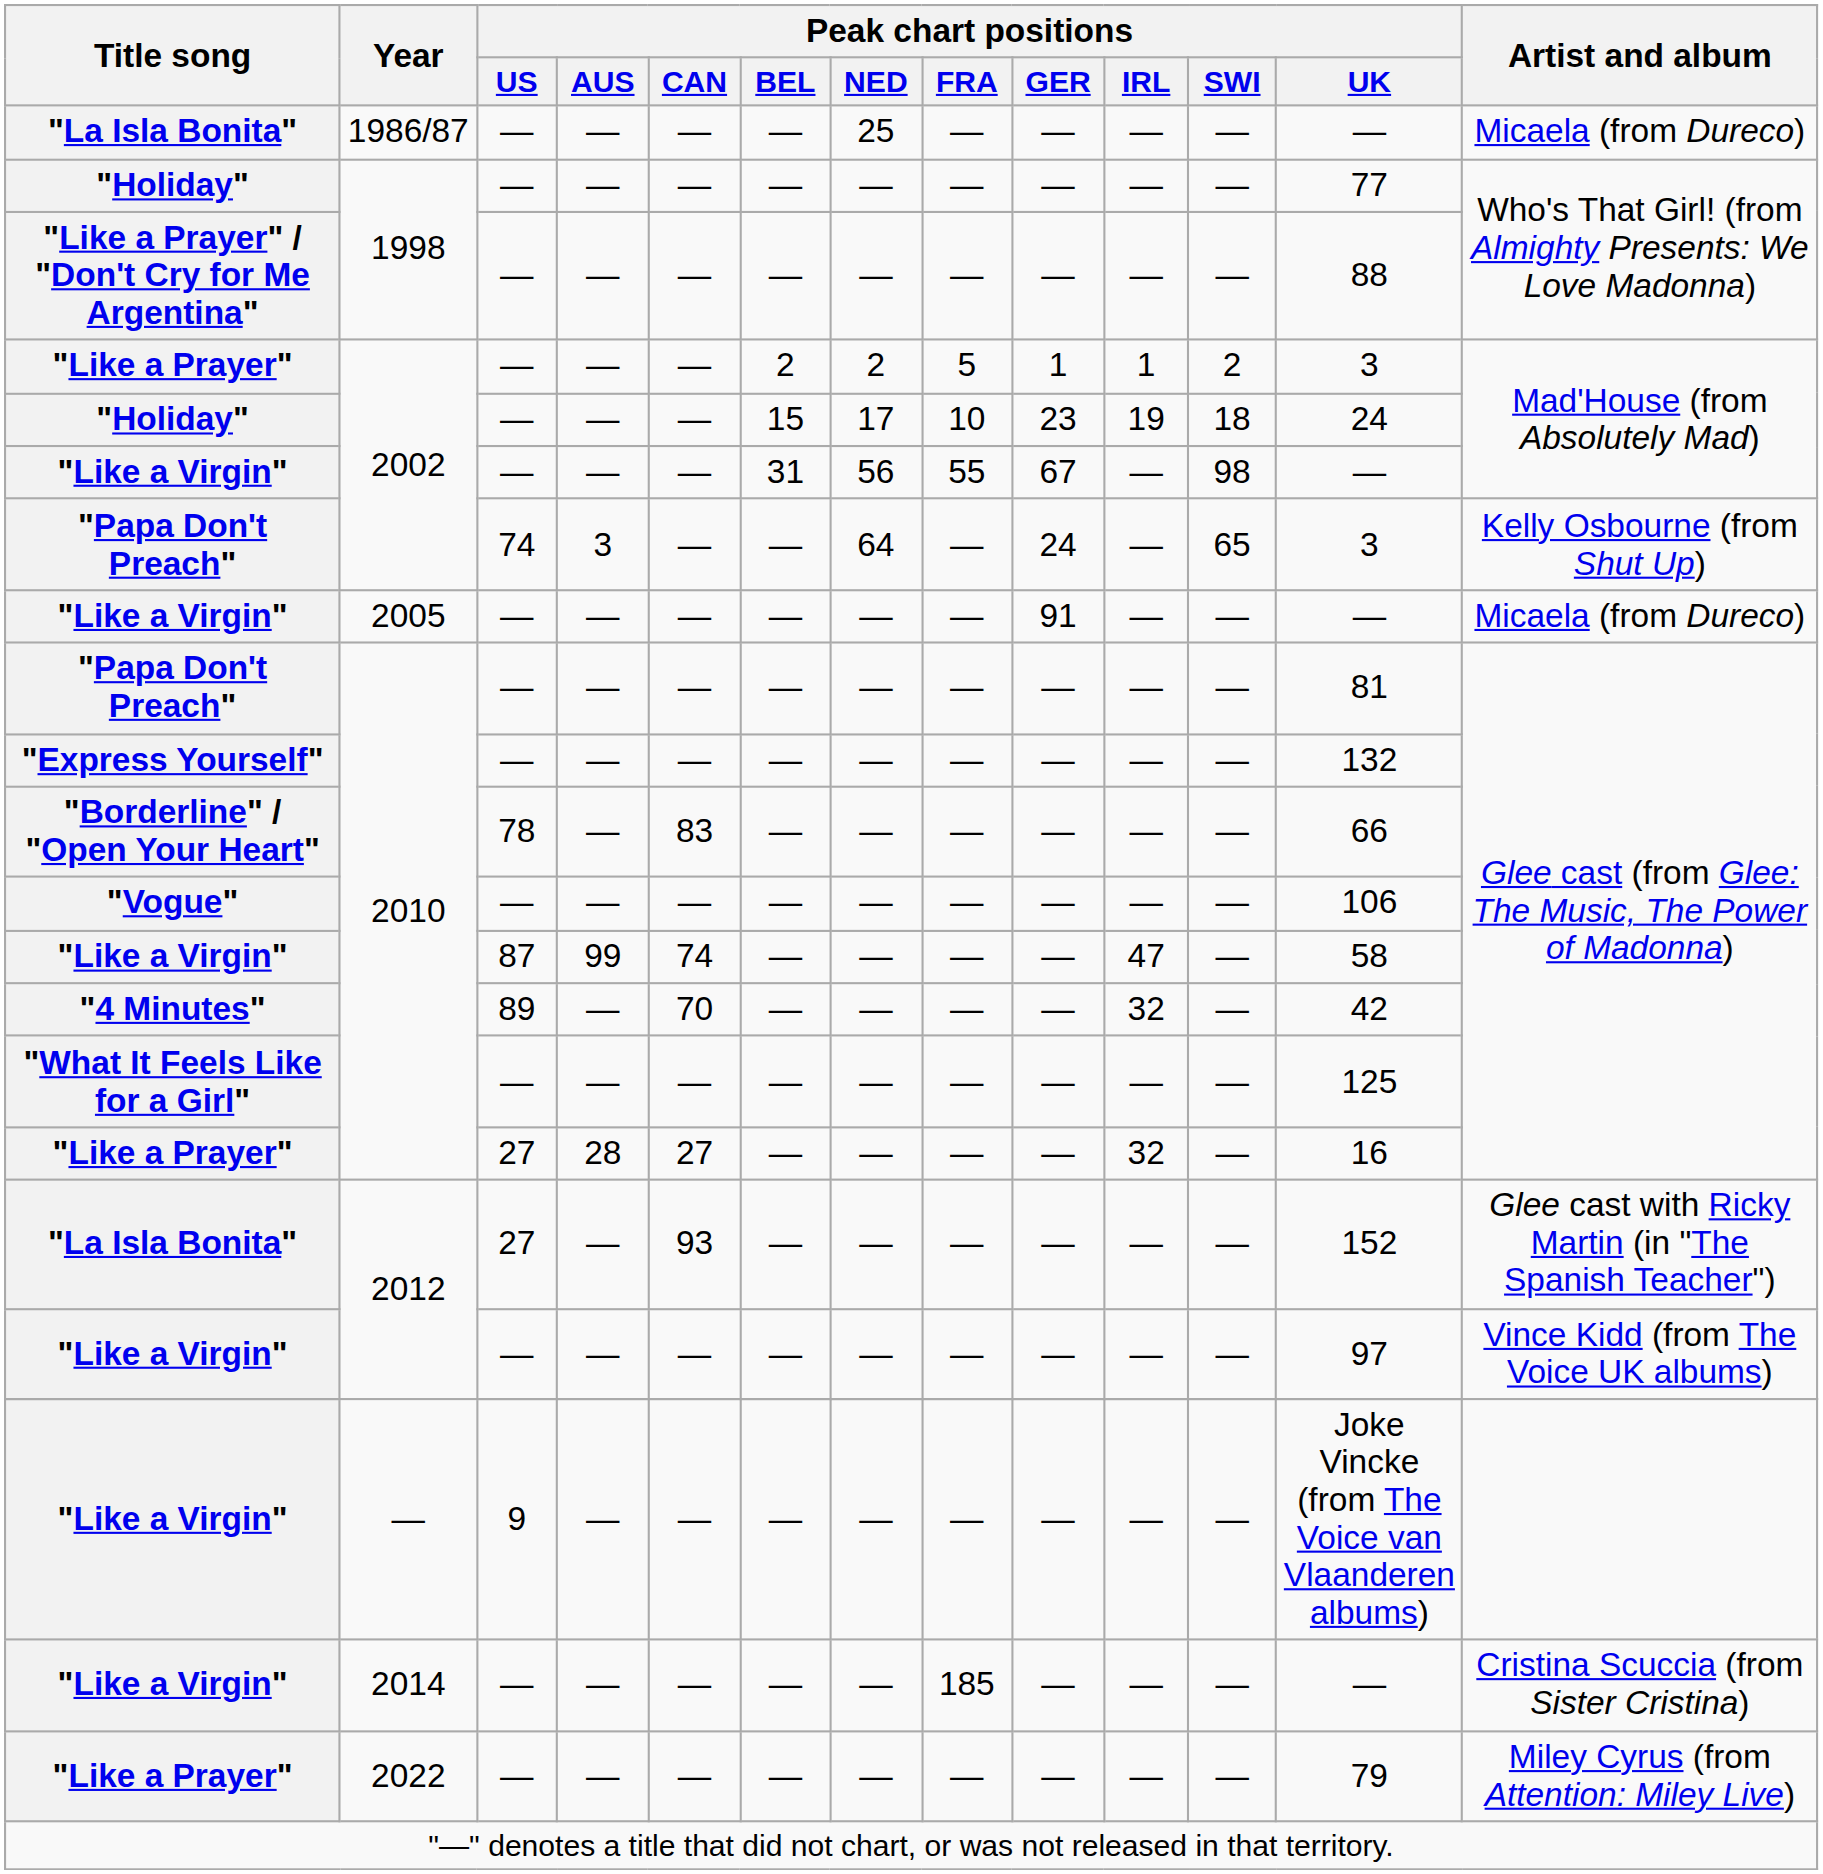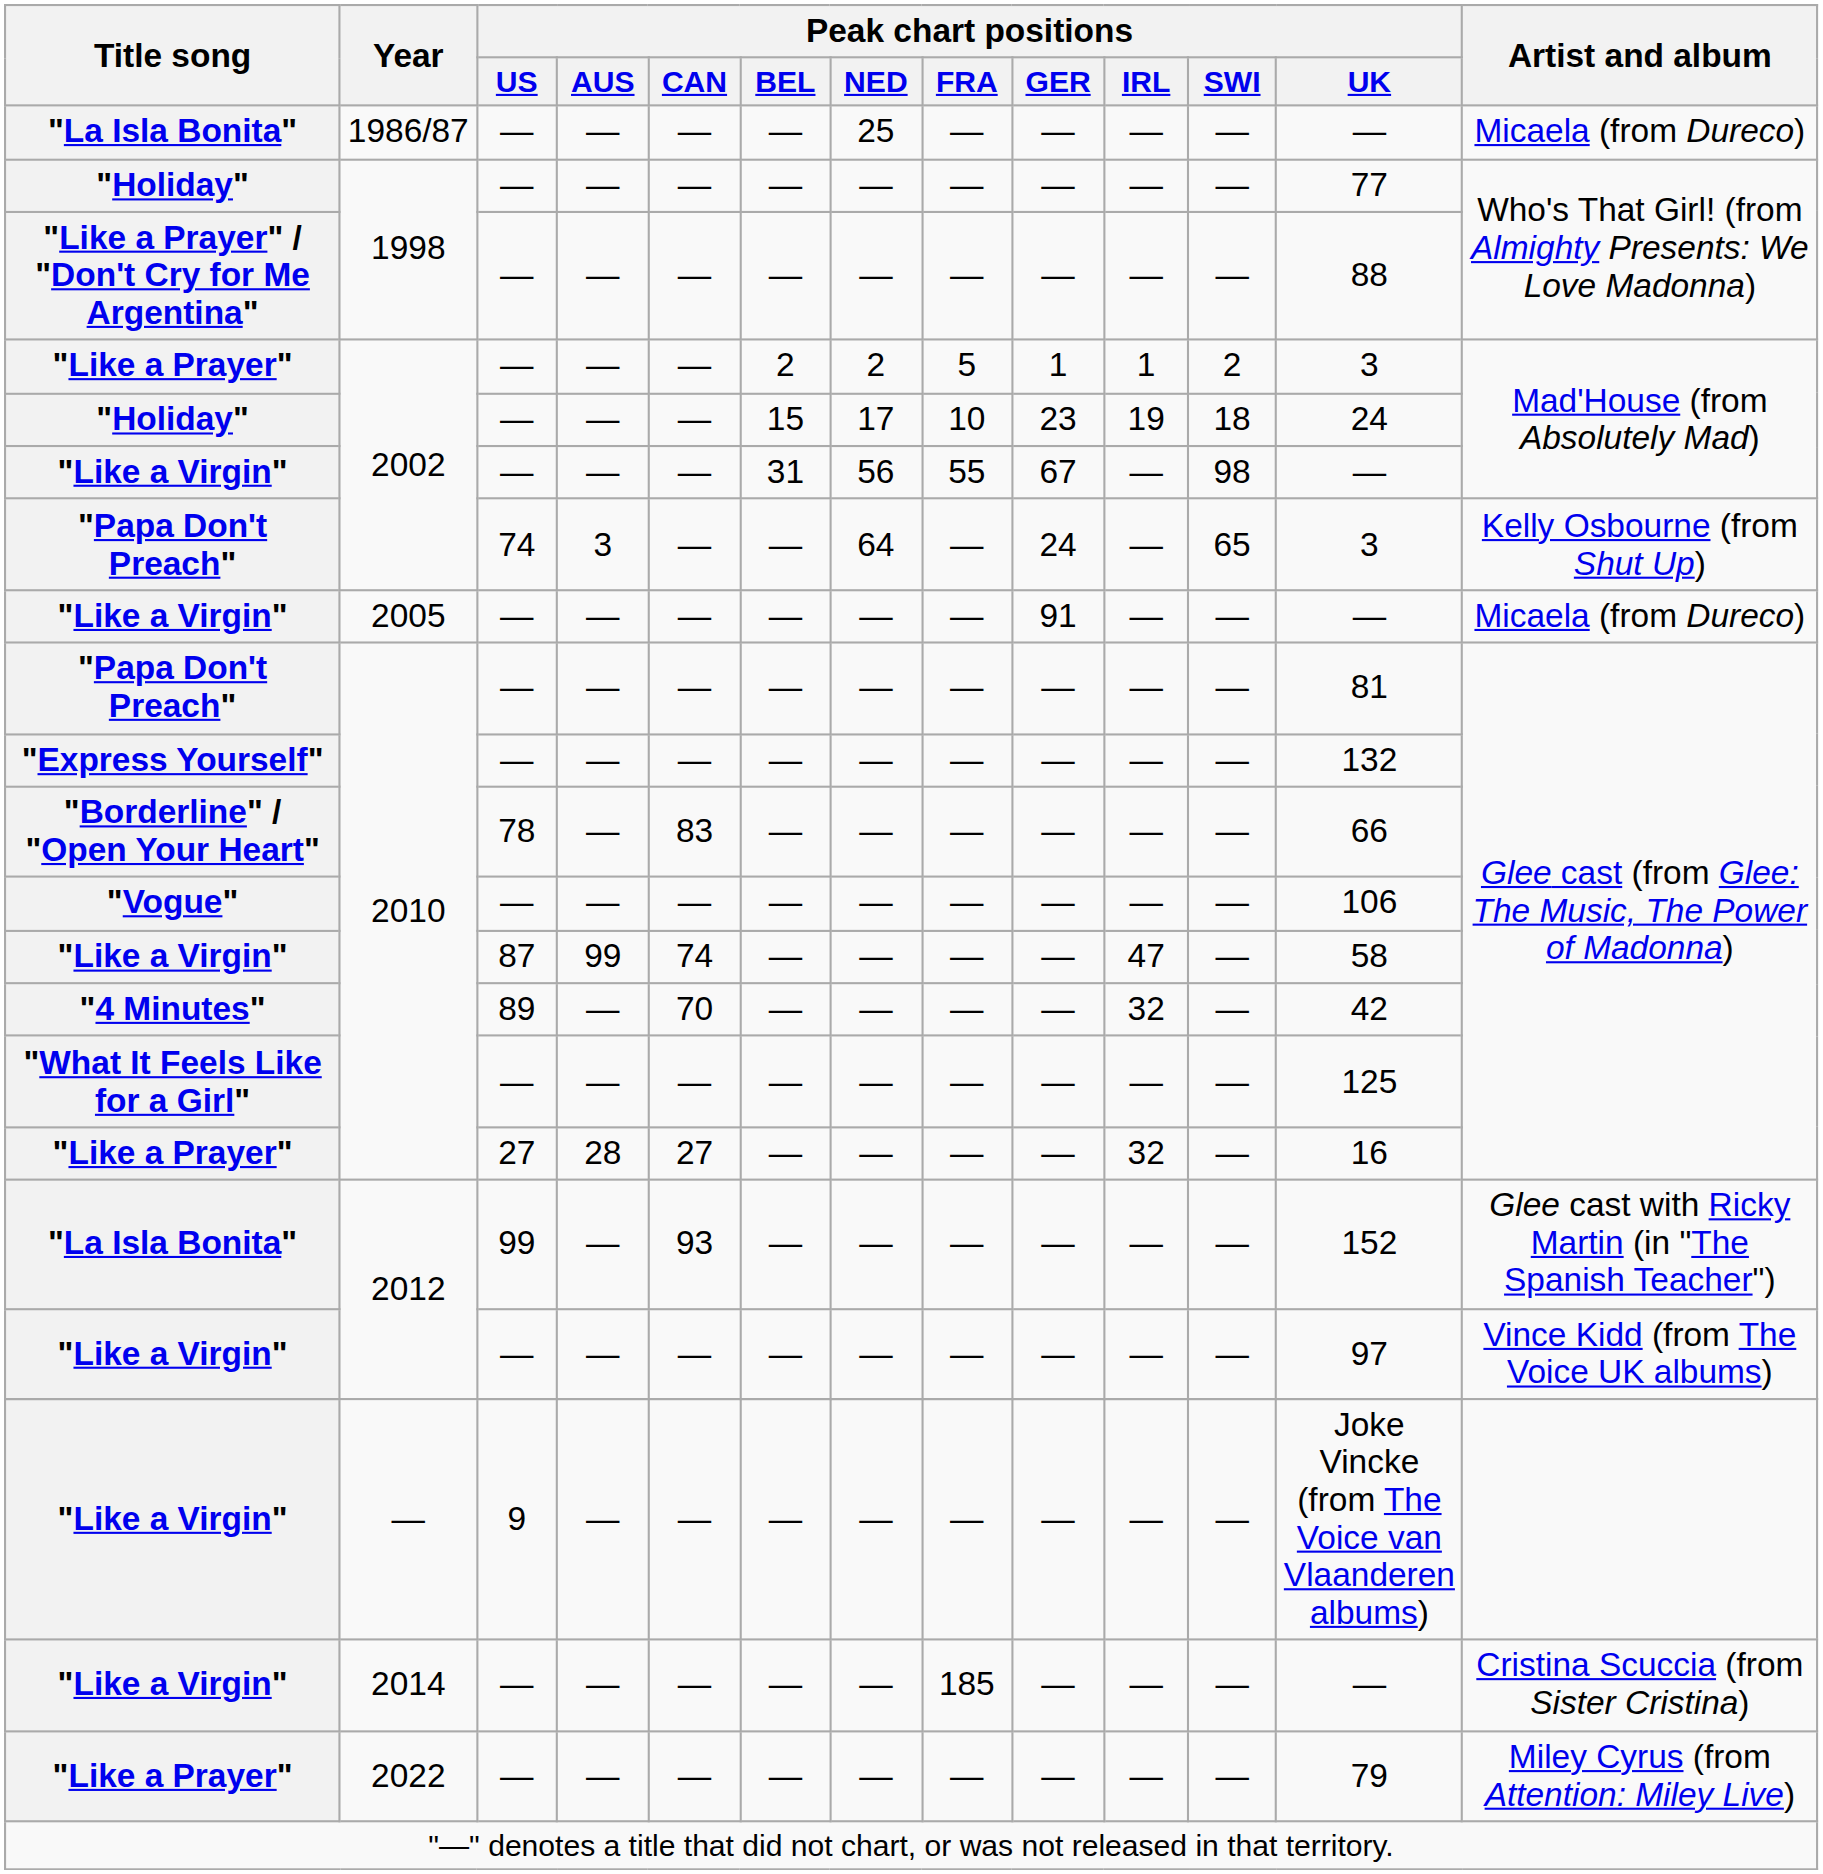 <table class="wikitable plainrowheaders" style="text-align:center;">
 <tr>
 <th scope="col" rowspan="2" style="width:13em;">Title song</th>
 <th scope="col" rowspan="2"  style="width:1em;">Year</th>
 <th scope="col" colspan="10">Peak chart positions</th>
 <th scope="col" rowspan="2" style="width:15em;">Artist and album</th>
 </tr>
 <tr>
 <th scope="col" style="width:3em; font-size:90%;"><a href='#'>US</a><br></th>
 <th scope="col" style="width:3em; font-size:90%;"><a href='#'>AUS</a><br></th>
 <th scope="col" style="width:3em; font-size:90%;"><a href='#'>CAN</a><br></th>
 <th scope="col" style="width:3em; font-size:90%;"><a href='#'>BEL</a><br></th>
 <th scope="col" style="width:3em; font-size:90%;"><a href='#'>NED</a><br></th>
 <th scope="col" style="width:3em; font-size:90%;"><a href='#'>FRA</a><br></th>
 <th scope="col" style="width:3em; font-size:90%;"><a href='#'>GER</a><br></th>
 <th scope="col" style="width:3em; font-size:90%;"><a href='#'>IRL</a><br></th>
 <th scope="col" style="width:3em; font-size:90%;"><a href='#'>SWI</a><br></th>
 <th scope="col" style="width:3em; font-size:90%;"><a href='#'>UK</a><br></th>
 </tr>
 <tr>
 <th scope="row">"<a href='#'>La Isla Bonita</a>"</th>
 <td>1986/87</td>
 <td>—</td>
 <td>—</td>
 <td>—</td>
 <td>—</td>
 <td>25</td>
 <td>—</td>
 <td>—</td>
 <td>—</td>
 <td>—</td>
 <td>—</td>
 <td><a href='#'>Micaela</a> (from <em>Dureco</em>)</td>
 </tr>
 <tr>
 <th scope="row">"<a href='#'>Holiday</a>"</th>
 <td rowspan="2">1998</td>
 <td>—</td>
 <td>—</td>
 <td>—</td>
 <td>—</td>
 <td>—</td>
 <td>—</td>
 <td>—</td>
 <td>—</td>
 <td>—</td>
 <td>77</td>
 <td rowspan="2" data-sort-value = "Armstrong">Who's That Girl! (from <em><a href='#'>Almighty</a> Presents: We Love Madonna</em>)</td>
 </tr>
 <tr>
 <th scope="row">"<a href='#'>Like a Prayer</a>" / "<a href='#'>Don't Cry for Me Argentina</a>"</th>
 <td>—</td>
 <td>—</td>
 <td>—</td>
 <td>—</td>
 <td>—</td>
 <td>—</td>
 <td>—</td>
 <td>—</td>
 <td>—</td>
 <td>88</td>
 </tr>
 <tr>
 <th scope="row">"<a href='#'>Like a Prayer</a>"</th>
 <td rowspan="4">2002</td>
 <td>—</td>
 <td>—</td>
 <td>—</td>
 <td>2</td>
 <td>2</td>
 <td>5</td>
 <td>1</td>
 <td>1</td>
 <td>2</td>
 <td>3</td>
 <td rowspan="3" data-sort-value = "Armstrong"><a href='#'>Mad'House</a> (from <em>Absolutely Mad</em>)</td>
 </tr>
 <tr>
 <th scope="row">"<a href='#'>Holiday</a>"</th>
 <td>—</td>
 <td>—</td>
 <td>—</td>
 <td>15</td>
 <td>17</td>
 <td>10</td>
 <td>23</td>
 <td>19</td>
 <td>18</td>
 <td>24</td>
 </tr>
 <tr>
 <th scope="row">"<a href='#'>Like a Virgin</a>"</th>
 <td>—</td>
 <td>—</td>
 <td>—</td>
 <td>31</td>
 <td>56</td>
 <td>55</td>
 <td>67</td>
 <td>—</td>
 <td>98</td>
 <td>—</td>
 </tr>
 <tr>
 <th scope="row">"<a href='#'>Papa Don't Preach</a>"</th>
 <td>74</td>
 <td>3</td>
 <td>—</td>
 <td>—</td>
 <td>64</td>
 <td>—</td>
 <td>24</td>
 <td>—</td>
 <td>65</td>
 <td>3</td>
 <td><a href='#'>Kelly Osbourne</a> (from <em><a href='#'>Shut Up</a></em>)</td>
 </tr>
 <tr>
 <th scope="row">"<a href='#'>Like a Virgin</a>"</th>
 <td>2005</td>
 <td>—</td>
 <td>—</td>
 <td>—</td>
 <td>—</td>
 <td>—</td>
 <td>—</td>
 <td>91</td>
 <td>—</td>
 <td>—</td>
 <td>—</td>
 <td><a href='#'>Micaela</a> (from <em>Dureco</em>)</td>
 </tr>
 <tr>
 <th scope="row">"<a href='#'>Papa Don't Preach</a>"</th>
 <td rowspan="8">2010</td>
 <td>—</td>
 <td>—</td>
 <td>—</td>
 <td>—</td>
 <td>—</td>
 <td>—</td>
 <td>—</td>
 <td>—</td>
 <td>—</td>
 <td>81</td>
 <td rowspan="8" data-sort-value = "Armstrong"><a href='#'><em>Glee</em> cast</a> (from <em><a href='#'>Glee: The Music, The Power of Madonna</a></em>)</td>
 </tr>
 <tr>
 <th scope="row">"<a href='#'>Express Yourself</a>"</th>
 <td>—</td>
 <td>—</td>
 <td>—</td>
 <td>—</td>
 <td>—</td>
 <td>—</td>
 <td>—</td>
 <td>—</td>
 <td>—</td>
 <td>132</td>
 </tr>
 <tr>
 <th scope="row">"<a href='#'>Borderline</a>" / "<a href='#'>Open Your Heart</a>"</th>
 <td>78</td>
 <td>—</td>
 <td>83</td>
 <td>—</td>
 <td>—</td>
 <td>—</td>
 <td>—</td>
 <td>—</td>
 <td>—</td>
 <td>66</td>
 </tr>
 <tr>
 <th scope="row">"<a href='#'>Vogue</a>"</th>
 <td>—</td>
 <td>—</td>
 <td>—</td>
 <td>—</td>
 <td>—</td>
 <td>—</td>
 <td>—</td>
 <td>—</td>
 <td>—</td>
 <td>106</td>
 </tr>
 <tr>
 <th scope="row">"<a href='#'>Like a Virgin</a>"</th>
 <td>87</td>
 <td>99</td>
 <td>74</td>
 <td>—</td>
 <td>—</td>
 <td>—</td>
 <td>—</td>
 <td>47</td>
 <td>—</td>
 <td>58</td>
 </tr>
 <tr>
 <th scope="row">"<a href='#'>4 Minutes</a>"</th>
 <td>89</td>
 <td>—</td>
 <td>70</td>
 <td>—</td>
 <td>—</td>
 <td>—</td>
 <td>—</td>
 <td>32</td>
 <td>—</td>
 <td>42</td>
 </tr>
 <tr>
 <th scope="row">"<a href='#'>What It Feels Like for a Girl</a>"</th>
 <td>—</td>
 <td>—</td>
 <td>—</td>
 <td>—</td>
 <td>—</td>
 <td>—</td>
 <td>—</td>
 <td>—</td>
 <td>—</td>
 <td>125</td>
 </tr>
 <tr>
 <th scope="row">"<a href='#'>Like a Prayer</a>"</th>
 <td>27</td>
 <td>28</td>
 <td>27</td>
 <td>—</td>
 <td>—</td>
 <td>—</td>
 <td>—</td>
 <td>32</td>
 <td>—</td>
 <td>16</td>
 </tr>
 <tr>
 <th scope="row">"<a href='#'>La Isla Bonita</a>"</th>
 <td rowspan="3">2012</td>
-<td>27</td>
+<td>99</td>
 <td>—</td>
 <td>93</td>
 <td>—</td>
 <td>—</td>
 <td>—</td>
 <td>—</td>
 <td>—</td>
 <td>—</td>
 <td>152</td>
 <td><em>Glee</em> cast with <a href='#'>Ricky Martin</a> (in  "<a href='#'>The Spanish Teacher</a>")</td>
 </tr>
 <tr>
 <th scope="row">"<a href='#'>Like a Virgin</a>"</th>
 <td>—</td>
 <td>—</td>
 <td>—</td>
 <td>—</td>
 <td>—</td>
 <td>—</td>
 <td>—</td>
 <td>—</td>
 <td>—</td>
 <td>97</td>
 <td><a href='#'>Vince Kidd</a> (from <a href='#'>The Voice UK albums</a>)</td>
 </tr>
 <tr>
 </tr>
 <tr>
 <th scope="row">"<a href='#'>Like a Virgin</a>"</th>
 <td>—</td>
 <td>9</td>
 <td>—</td>
 <td>—</td>
 <td>—</td>
 <td>—</td>
 <td>—</td>
 <td>—</td>
 <td>—</td>
 <td>—</td>
 <td>Joke Vincke (from <a href='#'>The Voice van Vlaanderen albums</a>)</td>
 </tr>
 <tr>
 <th scope="row">"<a href='#'>Like a Virgin</a>"</th>
 <td>2014</td>
 <td>—</td>
 <td>—</td>
 <td>—</td>
 <td>—</td>
 <td>—</td>
 <td>185</td>
 <td>—</td>
 <td>—</td>
 <td>—</td>
 <td>—</td>
 <td><a href='#'>Cristina Scuccia</a> (from <em>Sister Cristina</em>)</td>
 </tr>
 <tr>
 <th scope="row">"<a href='#'>Like a Prayer</a>"</th>
 <td>2022</td>
 <td>—</td>
 <td>—</td>
 <td>—</td>
 <td>—</td>
 <td>—</td>
 <td>—</td>
 <td>—</td>
 <td>—</td>
 <td>—</td>
 <td>79</td>
 <td><a href='#'>Miley Cyrus</a> (from <em><a href='#'>Attention: Miley Live</a></em>)</td>
 </tr>
 <tr>
 <td colspan="17" style="font-size:90%">"—" denotes a title that did not chart, or was not released in that territory.</td>
 </tr>
 </table>
